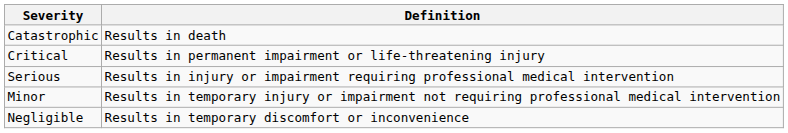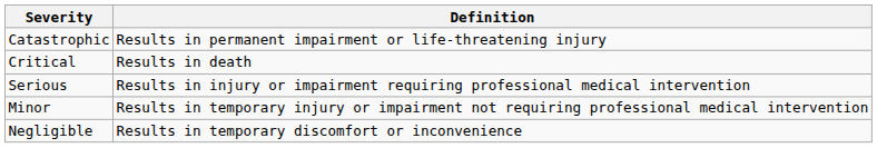 <table class=wikitable>
 <tr>
 <th>Severity</th>
 <th>Definition</th>
 </tr>
 <tr>
 <td>Catastrophic</td>
-<td>Results in death</td>
+<td>Results in permanent impairment or life-threatening injury</td>
 </tr>
 <tr>
 <td>Critical</td>
-<td>Results in permanent impairment or life-threatening injury</td>
+<td>Results in death</td>
 </tr>
 <tr>
 <td>Serious</td>
 <td>Results in injury or impairment requiring professional medical intervention</td>
 </tr>
 <tr>
 <td>Minor</td>
 <td>Results in temporary injury or impairment not requiring professional medical intervention</td>
 </tr>
 <tr>
 <td>Negligible</td>
 <td>Results in temporary discomfort or inconvenience</td>
 </tr>
 </table>
